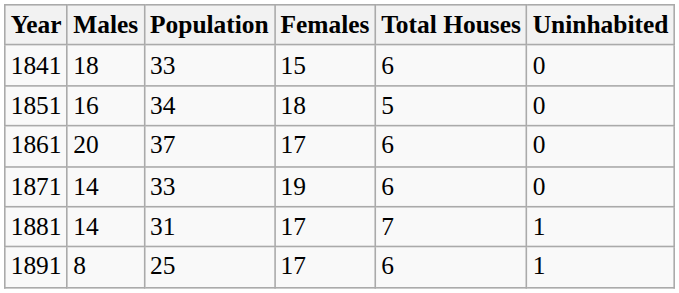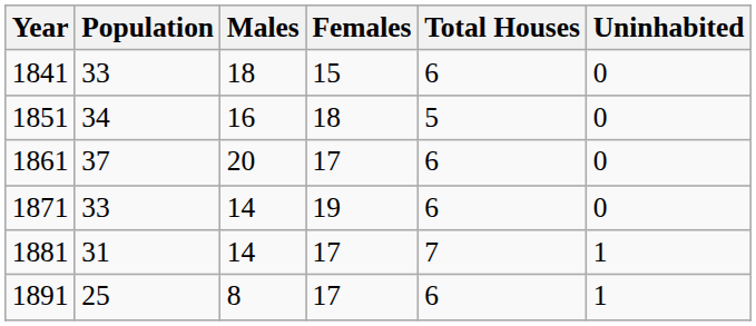 <table class="wikitable">
 <tr>
 <th>Year</th>
+<th>Population</th>
 <th>Males</th>
-<th>Population</th>
 <th>Females</th>
 <th>Total Houses</th>
 <th>Uninhabited</th>
 </tr>
 <tr>
 <td>1841</td>
+<td>33</td>
 <td>18</td>
-<td>33</td>
 <td>15</td>
 <td>6</td>
 <td>0</td>
 </tr>
 <tr>
 <td>1851</td>
+<td>34</td>
 <td>16</td>
-<td>34</td>
 <td>18</td>
 <td>5</td>
 <td>0</td>
 </tr>
 <tr>
 <td>1861</td>
+<td>37</td>
 <td>20</td>
-<td>37</td>
 <td>17</td>
 <td>6</td>
 <td>0</td>
 </tr>
 <tr>
 <td>1871</td>
+<td>33</td>
 <td>14</td>
-<td>33</td>
 <td>19</td>
 <td>6</td>
 <td>0</td>
 </tr>
 <tr>
 <td>1881</td>
+<td>31</td>
 <td>14</td>
-<td>31</td>
 <td>17</td>
 <td>7</td>
 <td>1</td>
 </tr>
 <tr>
 <td>1891</td>
+<td>25</td>
 <td>8</td>
-<td>25</td>
 <td>17</td>
 <td>6</td>
 <td>1</td>
 </tr>
 </table>
